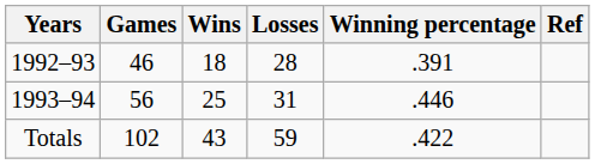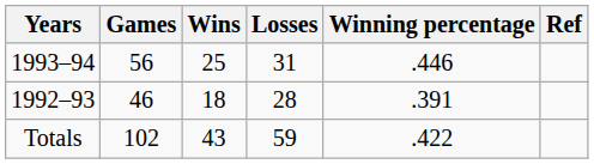 <table class="wikitable" style="text-align:center;">
 <tr>
 <th>Years</th>
 <th>Games</th>
 <th>Wins</th>
 <th>Losses</th>
 <th>Winning percentage</th>
 <th>Ref</th>
 </tr>
 <tr>
+<td>1993–94</td>
+<td>56</td>
+<td>25</td>
+<td>31</td>
+<td>.446</td>
+<td></td>
+</tr>
+<tr>
 <td>1992–93</td>
 <td>46</td>
 <td>18</td>
 <td>28</td>
 <td>.391</td>
-<td></td>
-</tr>
-<tr>
-<td>1993–94</td>
-<td>56</td>
-<td>25</td>
-<td>31</td>
-<td>.446</td>
 <td></td>
 </tr>
 <tr>
 <td>Totals</td>
 <td>102</td>
 <td>43</td>
 <td>59</td>
 <td>.422</td>
 <td></td>
 </tr>
 </table>
